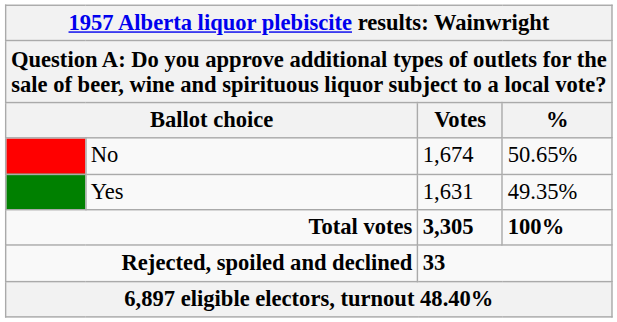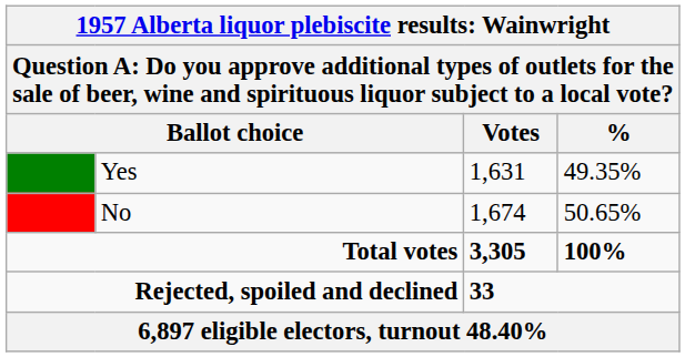 <table class="wikitable" style="float:right; margin-left:1em">
 <tr>
 <th colspan=4 align=center><a href='#'>1957 Alberta liquor plebiscite</a> results: Wainwright</th>
 </tr>
 <tr>
 <th colspan=4>Question A: Do you approve additional types of outlets for the<br> sale of beer, wine and spirituous liquor subject to a local vote?</th>
 </tr>
 <tr>
 <th colspan=2>Ballot choice</th>
 <th>Votes</th>
 <th>%</th>
 </tr>
 <tr>
+<td bgcolor=green></td>
+<td>Yes</td>
+<td>1,631</td>
+<td>49.35%</td>
+</tr>
+<tr>
 <td bgcolor=red></td>
 <td>No</td>
 <td>1,674</td>
 <td>50.65%</td>
-</tr>
-<tr>
-<td bgcolor=green></td>
-<td>Yes</td>
-<td>1,631</td>
-<td>49.35%</td>
 </tr>
 <tr>
 <td align=right colspan=2><strong>Total votes</strong></td>
 <td><strong>3,305</strong></td>
 <td><strong>100%</strong></td>
 </tr>
 <tr>
 <td align=right colspan=2><strong>Rejected, spoiled and declined</strong></td>
 <td colspan=2><strong>33</strong></td>
 </tr>
 <tr>
 <th colspan=4>6,897 eligible electors, turnout 48.40%</th>
 </tr>
 </table>
